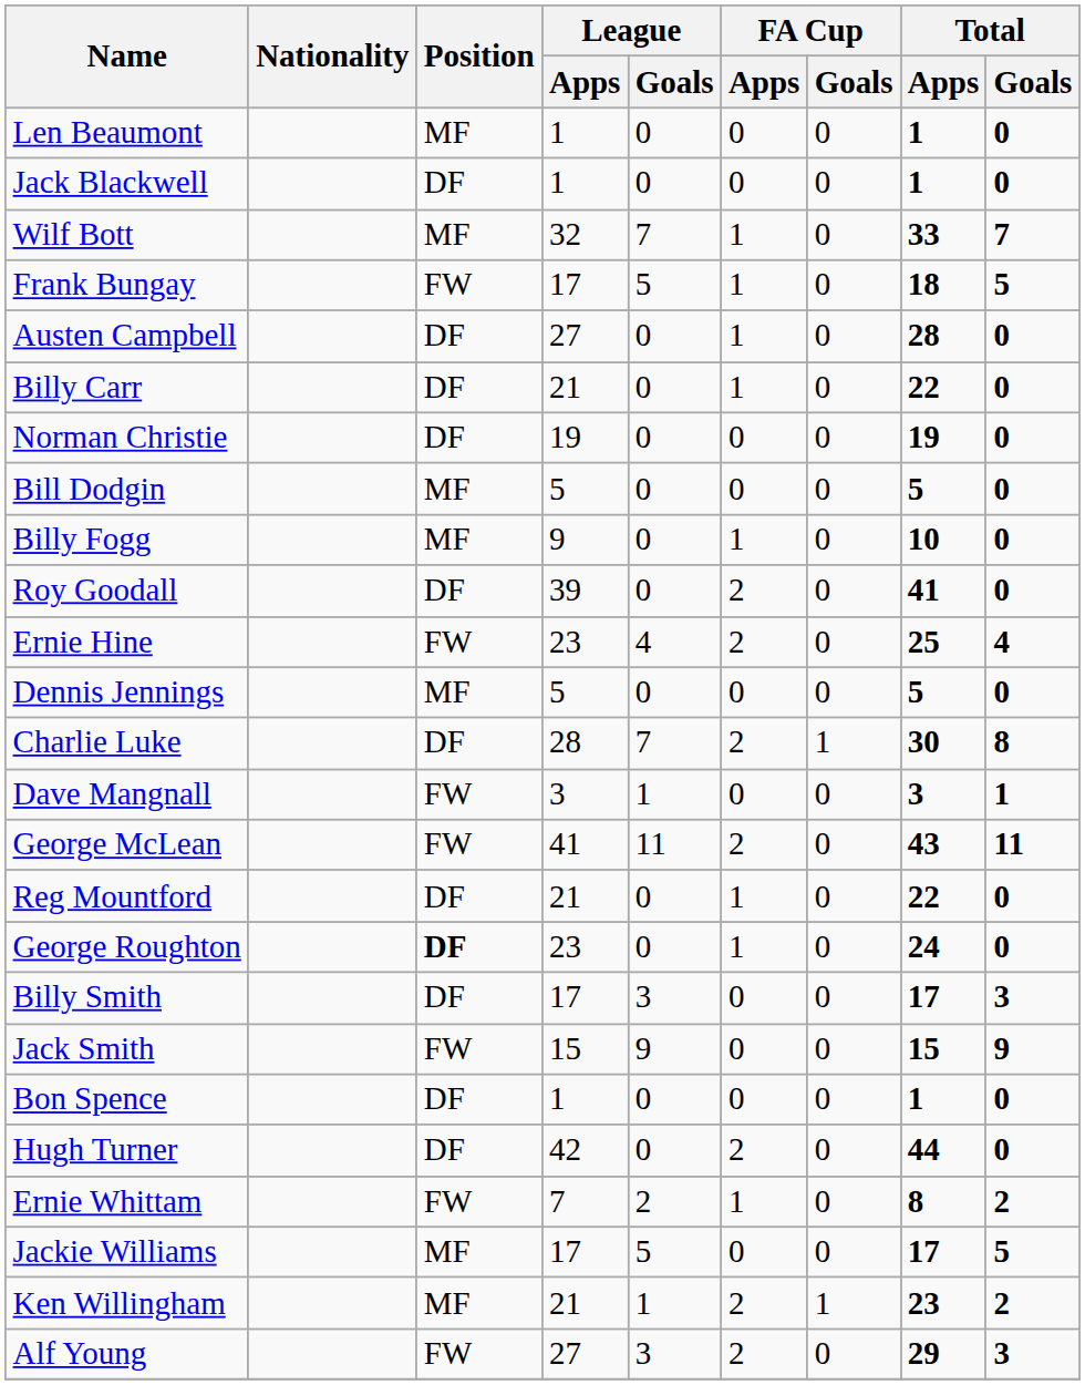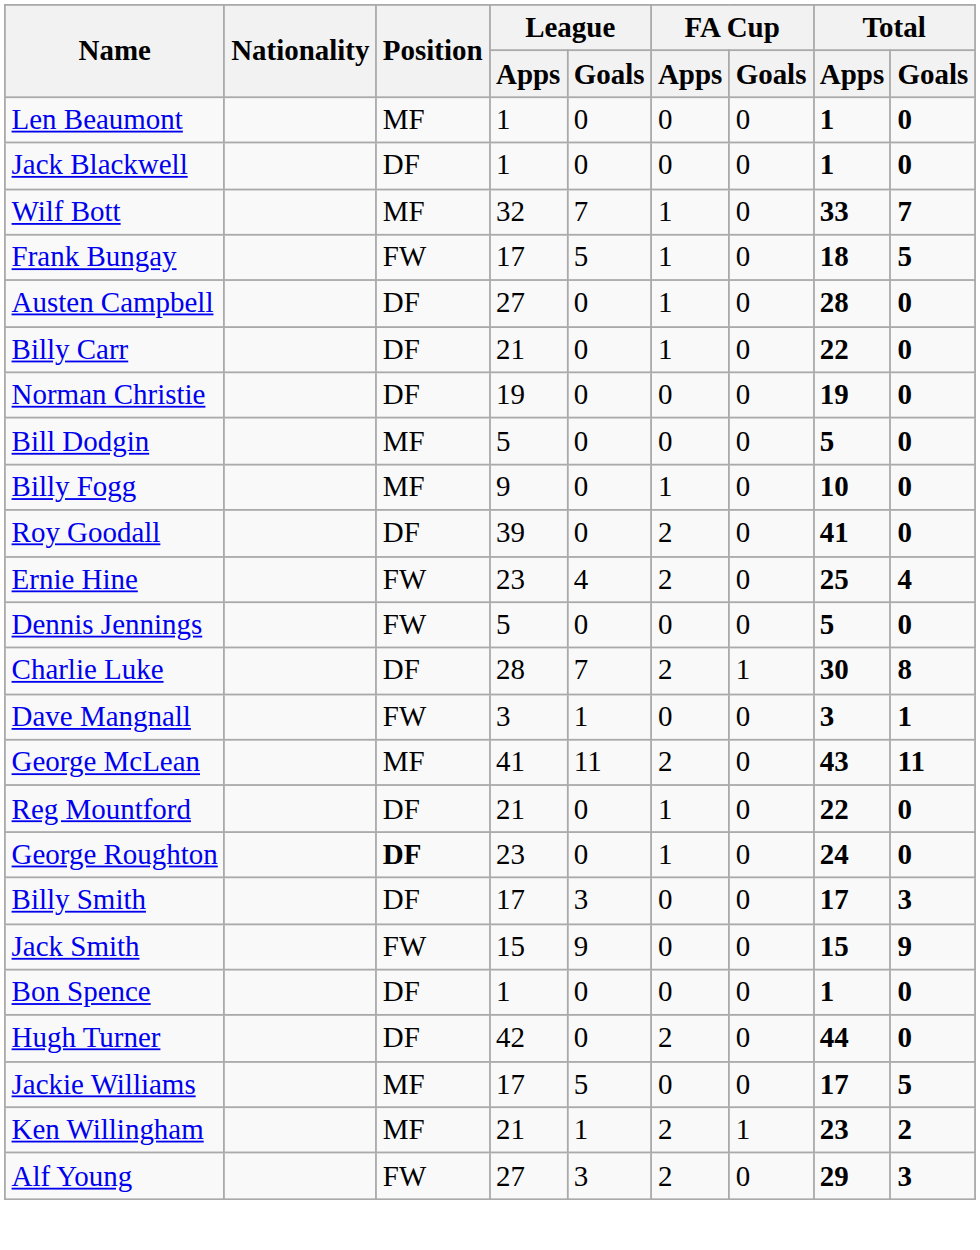 <table class="wikitable sortable">
 <tr>
 <th scope=col rowspan=2>Name</th>
 <th scope=col rowspan=2>Nationality</th>
 <th scope=col rowspan=2>Position</th>
 <th colspan=2>League</th>
 <th colspan=2>FA Cup</th>
 <th colspan=2>Total</th>
 </tr>
 <tr>
 <th>Apps</th>
 <th>Goals</th>
 <th>Apps</th>
 <th>Goals</th>
 <th>Apps</th>
 <th>Goals</th>
 </tr>
 <tr>
 <td><a href='#'>Len Beaumont</a></td>
 <td></td>
 <td>MF</td>
 <td>1</td>
 <td>0</td>
 <td>0</td>
 <td>0</td>
 <td><strong>1</strong></td>
 <td><strong>0</strong></td>
 </tr>
 <tr>
 <td><a href='#'>Jack Blackwell</a></td>
 <td></td>
 <td>DF</td>
 <td>1</td>
 <td>0</td>
 <td>0</td>
 <td>0</td>
 <td><strong>1</strong></td>
 <td><strong>0</strong></td>
 </tr>
 <tr>
 <td><a href='#'>Wilf Bott</a></td>
 <td></td>
 <td>MF</td>
 <td>32</td>
 <td>7</td>
 <td>1</td>
 <td>0</td>
 <td><strong>33</strong></td>
 <td><strong>7</strong></td>
 </tr>
 <tr>
 <td><a href='#'>Frank Bungay</a></td>
 <td></td>
 <td>FW</td>
 <td>17</td>
 <td>5</td>
 <td>1</td>
 <td>0</td>
 <td><strong>18</strong></td>
 <td><strong>5</strong></td>
 </tr>
 <tr>
 <td><a href='#'>Austen Campbell</a></td>
 <td></td>
 <td>DF</td>
 <td>27</td>
 <td>0</td>
 <td>1</td>
 <td>0</td>
 <td><strong>28</strong></td>
 <td><strong>0</strong></td>
 </tr>
 <tr>
 <td><a href='#'>Billy Carr</a></td>
 <td></td>
 <td>DF</td>
 <td>21</td>
 <td>0</td>
 <td>1</td>
 <td>0</td>
 <td><strong>22</strong></td>
 <td><strong>0</strong></td>
 </tr>
 <tr>
 <td><a href='#'>Norman Christie</a></td>
 <td></td>
 <td>DF</td>
 <td>19</td>
 <td>0</td>
 <td>0</td>
 <td>0</td>
 <td><strong>19</strong></td>
 <td><strong>0</strong></td>
 </tr>
 <tr>
 <td><a href='#'>Bill Dodgin</a></td>
 <td></td>
 <td>MF</td>
 <td>5</td>
 <td>0</td>
 <td>0</td>
 <td>0</td>
 <td><strong>5</strong></td>
 <td><strong>0</strong></td>
 </tr>
 <tr>
 <td><a href='#'>Billy Fogg</a></td>
 <td></td>
 <td>MF</td>
 <td>9</td>
 <td>0</td>
 <td>1</td>
 <td>0</td>
 <td><strong>10</strong></td>
 <td><strong>0</strong></td>
 </tr>
 <tr>
 <td><a href='#'>Roy Goodall</a></td>
 <td></td>
 <td>DF</td>
 <td>39</td>
 <td>0</td>
 <td>2</td>
 <td>0</td>
 <td><strong>41</strong></td>
 <td><strong>0</strong></td>
 </tr>
 <tr>
 <td><a href='#'>Ernie Hine</a></td>
 <td></td>
 <td>FW</td>
 <td>23</td>
 <td>4</td>
 <td>2</td>
 <td>0</td>
 <td><strong>25</strong></td>
 <td><strong>4</strong></td>
 </tr>
 <tr>
 <td><a href='#'>Dennis Jennings</a></td>
 <td></td>
-<td>MF</td>
+<td>FW</td>
 <td>5</td>
 <td>0</td>
 <td>0</td>
 <td>0</td>
 <td><strong>5</strong></td>
 <td><strong>0</strong></td>
 </tr>
 <tr>
 <td><a href='#'>Charlie Luke</a></td>
 <td></td>
 <td>DF</td>
 <td>28</td>
 <td>7</td>
 <td>2</td>
 <td>1</td>
 <td><strong>30</strong></td>
 <td><strong>8</strong></td>
 </tr>
 <tr>
 <td><a href='#'>Dave Mangnall</a></td>
 <td></td>
 <td>FW</td>
 <td>3</td>
 <td>1</td>
 <td>0</td>
 <td>0</td>
 <td><strong>3</strong></td>
 <td><strong>1</strong></td>
 </tr>
 <tr>
 <td><a href='#'>George McLean</a></td>
 <td></td>
-<td>FW</td>
+<td>MF</td>
 <td>41</td>
 <td>11</td>
 <td>2</td>
 <td>0</td>
 <td><strong>43</strong></td>
 <td><strong>11</strong></td>
 </tr>
 <tr>
 <td><a href='#'>Reg Mountford</a></td>
 <td></td>
 <td>DF</td>
 <td>21</td>
 <td>0</td>
 <td>1</td>
 <td>0</td>
 <td><strong>22</strong></td>
 <td><strong>0</strong></td>
 </tr>
 <tr>
 <td><a href='#'>George Roughton</a></td>
 <td></td>
 <td><strong>DF</strong></td>
 <td>23</td>
 <td>0</td>
 <td>1</td>
 <td>0</td>
 <td><strong>24</strong></td>
 <td><strong>0</strong></td>
 </tr>
 <tr>
 <td><a href='#'>Billy Smith</a></td>
 <td></td>
 <td>DF</td>
 <td>17</td>
 <td>3</td>
 <td>0</td>
 <td>0</td>
 <td><strong>17</strong></td>
 <td><strong>3</strong></td>
 </tr>
 <tr>
 <td><a href='#'>Jack Smith</a></td>
 <td></td>
 <td>FW</td>
 <td>15</td>
 <td>9</td>
 <td>0</td>
 <td>0</td>
 <td><strong>15</strong></td>
 <td><strong>9</strong></td>
 </tr>
 <tr>
 <td><a href='#'>Bon Spence</a></td>
 <td></td>
 <td>DF</td>
 <td>1</td>
 <td>0</td>
 <td>0</td>
 <td>0</td>
 <td><strong>1</strong></td>
 <td><strong>0</strong></td>
 </tr>
 <tr>
 <td><a href='#'>Hugh Turner</a></td>
 <td></td>
 <td>DF</td>
 <td>42</td>
 <td>0</td>
 <td>2</td>
 <td>0</td>
 <td><strong>44</strong></td>
 <td><strong>0</strong></td>
 </tr>
 <tr>
-<td><a href='#'>Ernie Whittam</a></td>
-<td></td>
-<td>FW</td>
-<td>7</td>
-<td>2</td>
-<td>1</td>
-<td>0</td>
-<td><strong>8</strong></td>
-<td><strong>2</strong></td>
-</tr>
-<tr>
 <td><a href='#'>Jackie Williams</a></td>
 <td></td>
 <td>MF</td>
 <td>17</td>
 <td>5</td>
 <td>0</td>
 <td>0</td>
 <td><strong>17</strong></td>
 <td><strong>5</strong></td>
 </tr>
 <tr>
 <td><a href='#'>Ken Willingham</a></td>
 <td></td>
 <td>MF</td>
 <td>21</td>
 <td>1</td>
 <td>2</td>
 <td>1</td>
 <td><strong>23</strong></td>
 <td><strong>2</strong></td>
 </tr>
 <tr>
 <td><a href='#'>Alf Young</a></td>
 <td></td>
 <td>FW</td>
 <td>27</td>
 <td>3</td>
 <td>2</td>
 <td>0</td>
 <td><strong>29</strong></td>
 <td><strong>3</strong></td>
 </tr>
 <tr>
 </tr>
 </table>
